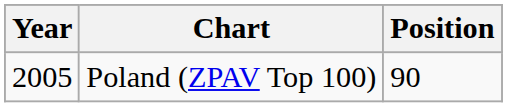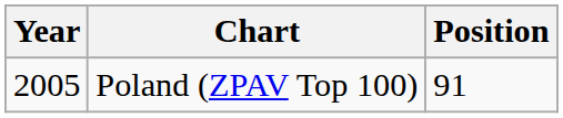 <table class=wikitable>
 <tr>
 <th>Year</th>
 <th>Chart</th>
 <th>Position</th>
 </tr>
 <tr>
 <td>2005</td>
 <td>Poland (<a href='#'>ZPAV</a> Top 100)</td>
-<td>90</td>
+<td>91</td>
 </tr>
 </table>
